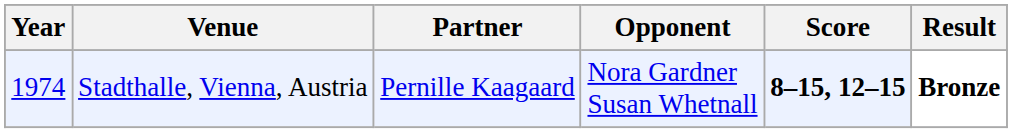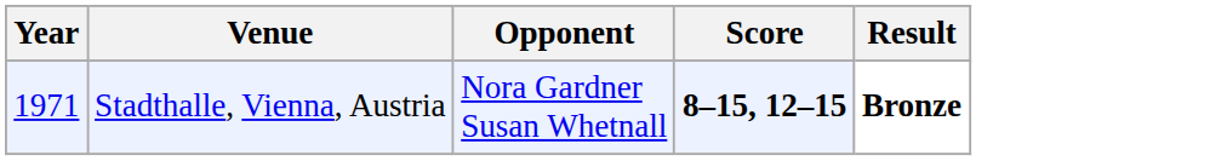 <table class="sortable wikitable" style="font-size: 90%;">
 <tr>
 <th>Year</th>
 <th>Venue</th>
-<th>Partner</th>
 <th>Opponent</th>
 <th>Score</th>
 <th>Result</th>
 </tr>
 <tr style="background:#ECF2FF">
-<td align="center"><a href='#'>1974</a></td>
+<td align="center"><a href='#'>1971</a></td>
 <td align="left"><a href='#'>Stadthalle</a>, <a href='#'>Vienna</a>, Austria</td>
-<td align="left"> <a href='#'>Pernille Kaagaard</a></td>
 <td align="left"> <a href='#'>Nora Gardner</a><br> <a href='#'>Susan Whetnall</a></td>
 <td align="left"><strong>8–15, 12–15</strong></td>
 <td style="text-align:left; background:white"> <strong>Bronze</strong></td>
 </tr>
 </table>
